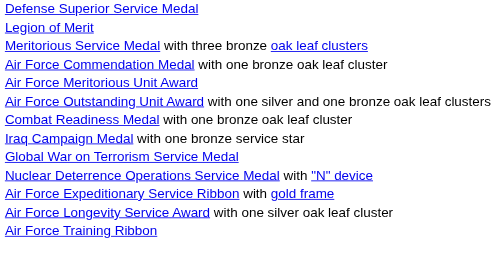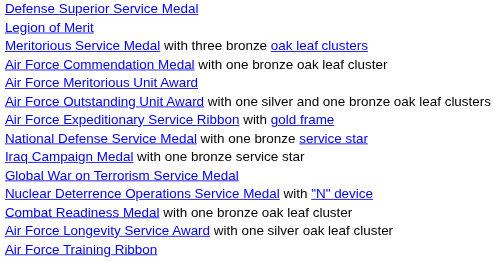 <table>
 <tr>
 <td></td>
 <td><a href='#'>Defense Superior Service Medal</a></td>
 </tr>
 <tr>
 <td></td>
 <td><a href='#'>Legion of Merit</a></td>
 </tr>
 <tr>
 <td></td>
 <td><a href='#'>Meritorious Service Medal</a> with three bronze <a href='#'>oak leaf clusters</a></td>
 </tr>
 <tr>
 <td></td>
 <td><a href='#'>Air Force Commendation Medal</a> with one bronze oak leaf cluster</td>
 </tr>
 <tr>
 <td></td>
 <td><a href='#'>Air Force Meritorious Unit Award</a></td>
 </tr>
 <tr>
 <td></td>
 <td><a href='#'>Air Force Outstanding Unit Award</a> with one silver and one bronze oak leaf clusters</td>
 </tr>
 <tr>
 <td></td>
-<td><a href='#'>Combat Readiness Medal</a> with one bronze oak leaf cluster</td>
+<td><a href='#'>Air Force Expeditionary Service Ribbon</a> with <a href='#'>gold frame</a></td>
+</tr>
+<tr>
+<td></td>
+<td><a href='#'>National Defense Service Medal</a> with one bronze <a href='#'>service star</a></td>
 </tr>
 <tr>
 <td></td>
 <td><a href='#'>Iraq Campaign Medal</a> with one bronze service star</td>
 </tr>
 <tr>
 <td></td>
 <td><a href='#'>Global War on Terrorism Service Medal</a></td>
 </tr>
 <tr>
 <td><span></span></td>
 <td><a href='#'>Nuclear Deterrence Operations Service Medal</a> with <a href='#'>"N" device</a></td>
 </tr>
 <tr>
 <td></td>
-<td><a href='#'>Air Force Expeditionary Service Ribbon</a> with <a href='#'>gold frame</a></td>
+<td><a href='#'>Combat Readiness Medal</a> with one bronze oak leaf cluster</td>
 </tr>
 <tr>
 <td></td>
 <td><a href='#'>Air Force Longevity Service Award</a> with one silver oak leaf cluster</td>
 </tr>
 <tr>
 <td></td>
 <td><a href='#'>Air Force Training Ribbon</a></td>
 </tr>
 </table>
